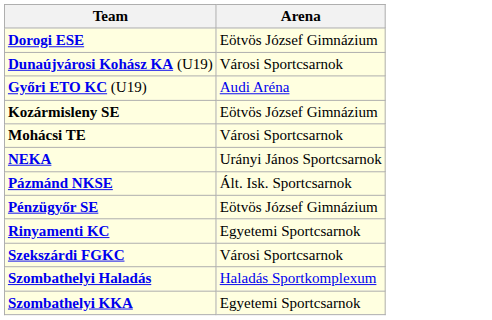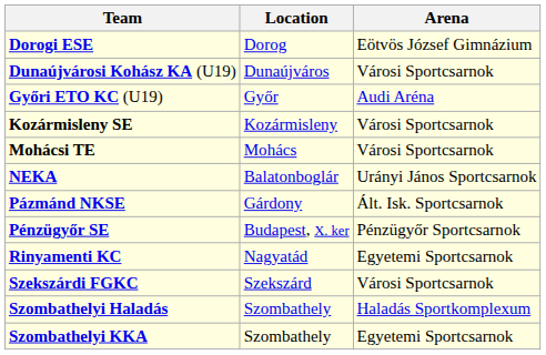 <table class="wikitable sortable" style="text-align: left;">
 <tr>
 <th>Team</th>
+<th>Location</th>
 <th>Arena</th>
 </tr>
 <tr bgcolor=ffffe0>
 <td><strong><a href='#'>Dorogi ESE</a></strong></td>
+<td><a href='#'>Dorog</a></td>
 <td>Eötvös József Gimnázium</td>
 </tr>
 <tr bgcolor=ffffe0>
 <td><strong><a href='#'>Dunaújvárosi Kohász KA</a></strong> (U19)</td>
+<td><a href='#'>Dunaújváros</a></td>
 <td>Városi Sportcsarnok</td>
 </tr>
 <tr bgcolor=ffffe0>
 <td><strong><a href='#'>Győri ETO KC</a></strong> (U19)</td>
+<td><a href='#'>Győr</a></td>
 <td><a href='#'>Audi Aréna</a></td>
 </tr>
 <tr bgcolor=ffffe0>
 <td><strong>Kozármisleny SE</strong></td>
-<td>Eötvös József Gimnázium</td>
+<td><a href='#'>Kozármisleny</a></td>
+<td>Városi Sportcsarnok</td>
 </tr>
 <tr bgcolor=ffffe0>
 <td><strong>Mohácsi TE</strong></td>
+<td><a href='#'>Mohács</a></td>
 <td>Városi Sportcsarnok</td>
 </tr>
 <tr bgcolor=ffffe0>
 <td><strong><a href='#'>NEKA</a></strong></td>
+<td><a href='#'>Balatonboglár</a></td>
 <td>Urányi János Sportcsarnok</td>
 </tr>
 <tr bgcolor=ffffe0>
 <td><strong><a href='#'>Pázmánd NKSE</a></strong></td>
+<td><a href='#'>Gárdony</a></td>
 <td>Ált. Isk. Sportcsarnok</td>
 </tr>
 <tr bgcolor=ffffe0>
 <td><strong><a href='#'>Pénzügyőr SE</a></strong></td>
-<td>Eötvös József Gimnázium</td>
+<td><a href='#'>Budapest</a>, <small><a href='#'>X. ker</a></small></td>
+<td>Pénzügyőr Sportcsarnok</td>
 </tr>
 <tr bgcolor=ffffe0>
 <td><strong><a href='#'>Rinyamenti KC</a></strong></td>
+<td><a href='#'>Nagyatád</a></td>
 <td>Egyetemi Sportcsarnok</td>
 </tr>
 <tr bgcolor=ffffe0>
 <td><strong><a href='#'>Szekszárdi FGKC</a></strong></td>
+<td><a href='#'>Szekszárd</a></td>
 <td>Városi Sportcsarnok</td>
 </tr>
 <tr bgcolor=ffffe0>
 <td><strong><a href='#'>Szombathelyi Haladás</a></strong></td>
+<td><a href='#'>Szombathely</a></td>
 <td><a href='#'>Haladás Sportkomplexum</a></td>
 </tr>
 <tr bgcolor=ffffe0>
 <td><strong><a href='#'>Szombathelyi KKA</a></strong></td>
+<td>Szombathely</td>
 <td>Egyetemi Sportcsarnok</td>
 </tr>
 </table>
